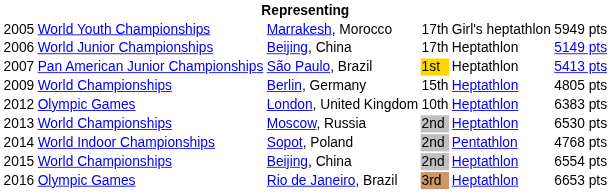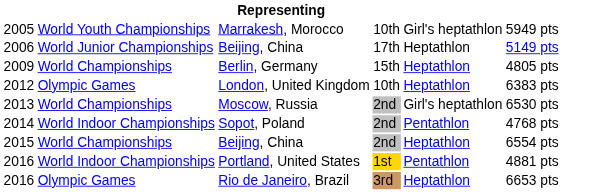 <table>
 <tr>
 <th colspan="6">Representing </th>
 </tr>
 <tr>
 <td>2005</td>
 <td><a href='#'>World Youth Championships</a></td>
 <td><a href='#'>Marrakesh</a>, Morocco</td>
-<td>17th</td>
+<td>10th</td>
 <td>Girl's heptathlon</td>
 <td>5949 pts</td>
 </tr>
 <tr>
 <td>2006</td>
 <td><a href='#'>World Junior Championships</a></td>
 <td><a href='#'>Beijing</a>, China</td>
 <td>17th</td>
 <td>Heptathlon</td>
 <td><a href='#'>5149 pts</a></td>
-</tr>
-<tr>
-<td>2007</td>
-<td><a href='#'>Pan American Junior Championships</a></td>
-<td><a href='#'>São Paulo</a>, Brazil</td>
-<td bgcolor=gold>1st</td>
-<td>Heptathlon</td>
-<td><a href='#'>5413 pts</a></td>
 </tr>
 <tr>
 <td>2009</td>
 <td><a href='#'>World Championships</a></td>
 <td><a href='#'>Berlin</a>, Germany</td>
 <td>15th</td>
 <td><a href='#'>Heptathlon</a></td>
 <td>4805 pts</td>
 </tr>
 <tr>
 <td>2012</td>
 <td><a href='#'>Olympic Games</a></td>
 <td><a href='#'>London</a>, United Kingdom</td>
 <td>10th</td>
 <td><a href='#'>Heptathlon</a></td>
 <td>6383 pts</td>
 </tr>
 <tr>
 <td>2013</td>
 <td><a href='#'>World Championships</a></td>
 <td><a href='#'>Moscow</a>, Russia</td>
 <td bgcolor=silver>2nd</td>
-<td><a href='#'>Heptathlon</a></td>
+<td>Girl's heptathlon</td>
 <td>6530 pts</td>
 </tr>
 <tr>
 <td>2014</td>
 <td><a href='#'>World Indoor Championships</a></td>
 <td><a href='#'>Sopot</a>, Poland</td>
 <td bgcolor=silver>2nd</td>
 <td><a href='#'>Pentathlon</a></td>
 <td>4768 pts</td>
 </tr>
 <tr>
 <td>2015</td>
 <td><a href='#'>World Championships</a></td>
 <td><a href='#'>Beijing</a>, China</td>
 <td bgcolor=silver>2nd</td>
 <td><a href='#'>Heptathlon</a></td>
 <td>6554 pts</td>
 </tr>
 <tr>
 <td>2016</td>
+<td><a href='#'>World Indoor Championships</a></td>
+<td><a href='#'>Portland</a>, United States</td>
+<td bgcolor=gold>1st</td>
+<td><a href='#'>Pentathlon</a></td>
+<td>4881 pts</td>
+</tr>
+<tr>
+<td>2016</td>
 <td><a href='#'>Olympic Games</a></td>
 <td><a href='#'>Rio de Janeiro</a>, Brazil</td>
 <td bgcolor=cc9966>3rd</td>
 <td><a href='#'>Heptathlon</a></td>
 <td>6653 pts</td>
 </tr>
 </table>
